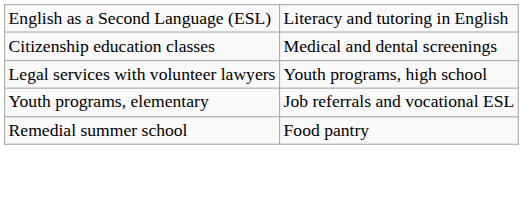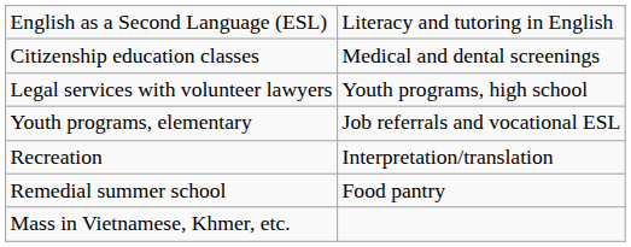 <table class="wikitable">
 <tr>
 <td>English as a Second Language (ESL)</td>
 <td>Literacy and tutoring in English</td>
 </tr>
 <tr>
 <td>Citizenship education classes</td>
 <td>Medical and dental screenings</td>
 </tr>
 <tr>
 <td>Legal services with volunteer lawyers</td>
 <td>Youth programs, high school</td>
 </tr>
 <tr>
 <td>Youth programs, elementary</td>
 <td>Job referrals and vocational ESL</td>
 </tr>
 <tr>
+<td>Recreation</td>
+<td>Interpretation/translation</td>
+</tr>
+<tr>
 <td>Remedial summer school</td>
 <td>Food pantry</td>
 </tr>
+<tr>
+<td>Mass in Vietnamese, Khmer, etc.</td>
+<td></td>
+</tr>
 </table>
